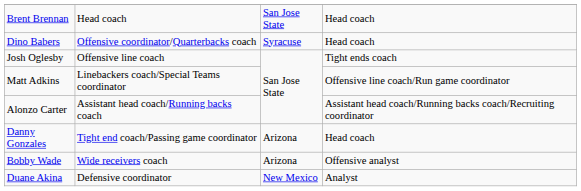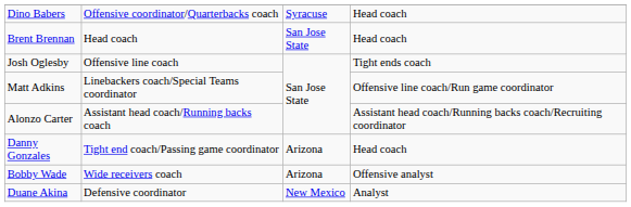 <table class="wikitable">
 <tr>
+</tr>
+<tr>
+<td><a href='#'>Dino Babers</a></td>
+<td><a href='#'>Offensive coordinator</a>/<a href='#'>Quarterbacks</a> coach</td>
+<td><a href='#'>Syracuse</a></td>
+<td>Head coach</td>
 </tr>
 <tr>
 <td><a href='#'>Brent Brennan</a></td>
 <td>Head coach</td>
 <td><a href='#'>San Jose State</a></td>
-<td>Head coach</td>
-</tr>
-<tr>
-<td><a href='#'>Dino Babers</a></td>
-<td><a href='#'>Offensive coordinator</a>/<a href='#'>Quarterbacks</a> coach</td>
-<td><a href='#'>Syracuse</a></td>
 <td>Head coach</td>
 </tr>
 <tr>
 <td>Josh Oglesby</td>
 <td>Offensive line coach</td>
 <td rowspan=3>San Jose State</td>
 <td>Tight ends coach</td>
 </tr>
 <tr>
 <td>Matt Adkins</td>
 <td>Linebackers coach/Special Teams coordinator</td>
 <td>Offensive line coach/Run game coordinator</td>
 </tr>
 <tr>
 <td>Alonzo Carter</td>
 <td>Assistant head coach/<a href='#'>Running backs</a> coach</td>
 <td>Assistant head coach/Running backs coach/Recruiting coordinator</td>
 </tr>
 <tr>
 <td><a href='#'>Danny Gonzales</a></td>
 <td><a href='#'>Tight end</a> coach/Passing game coordinator</td>
 <td>Arizona</td>
 <td>Head coach</td>
 </tr>
 <tr>
 <td><a href='#'>Bobby Wade</a></td>
 <td><a href='#'>Wide receivers</a> coach</td>
 <td>Arizona</td>
 <td>Offensive analyst</td>
 </tr>
 <tr>
 <td><a href='#'>Duane Akina</a></td>
 <td>Defensive coordinator</td>
 <td><a href='#'>New Mexico</a></td>
 <td>Analyst</td>
 </tr>
 </table>
